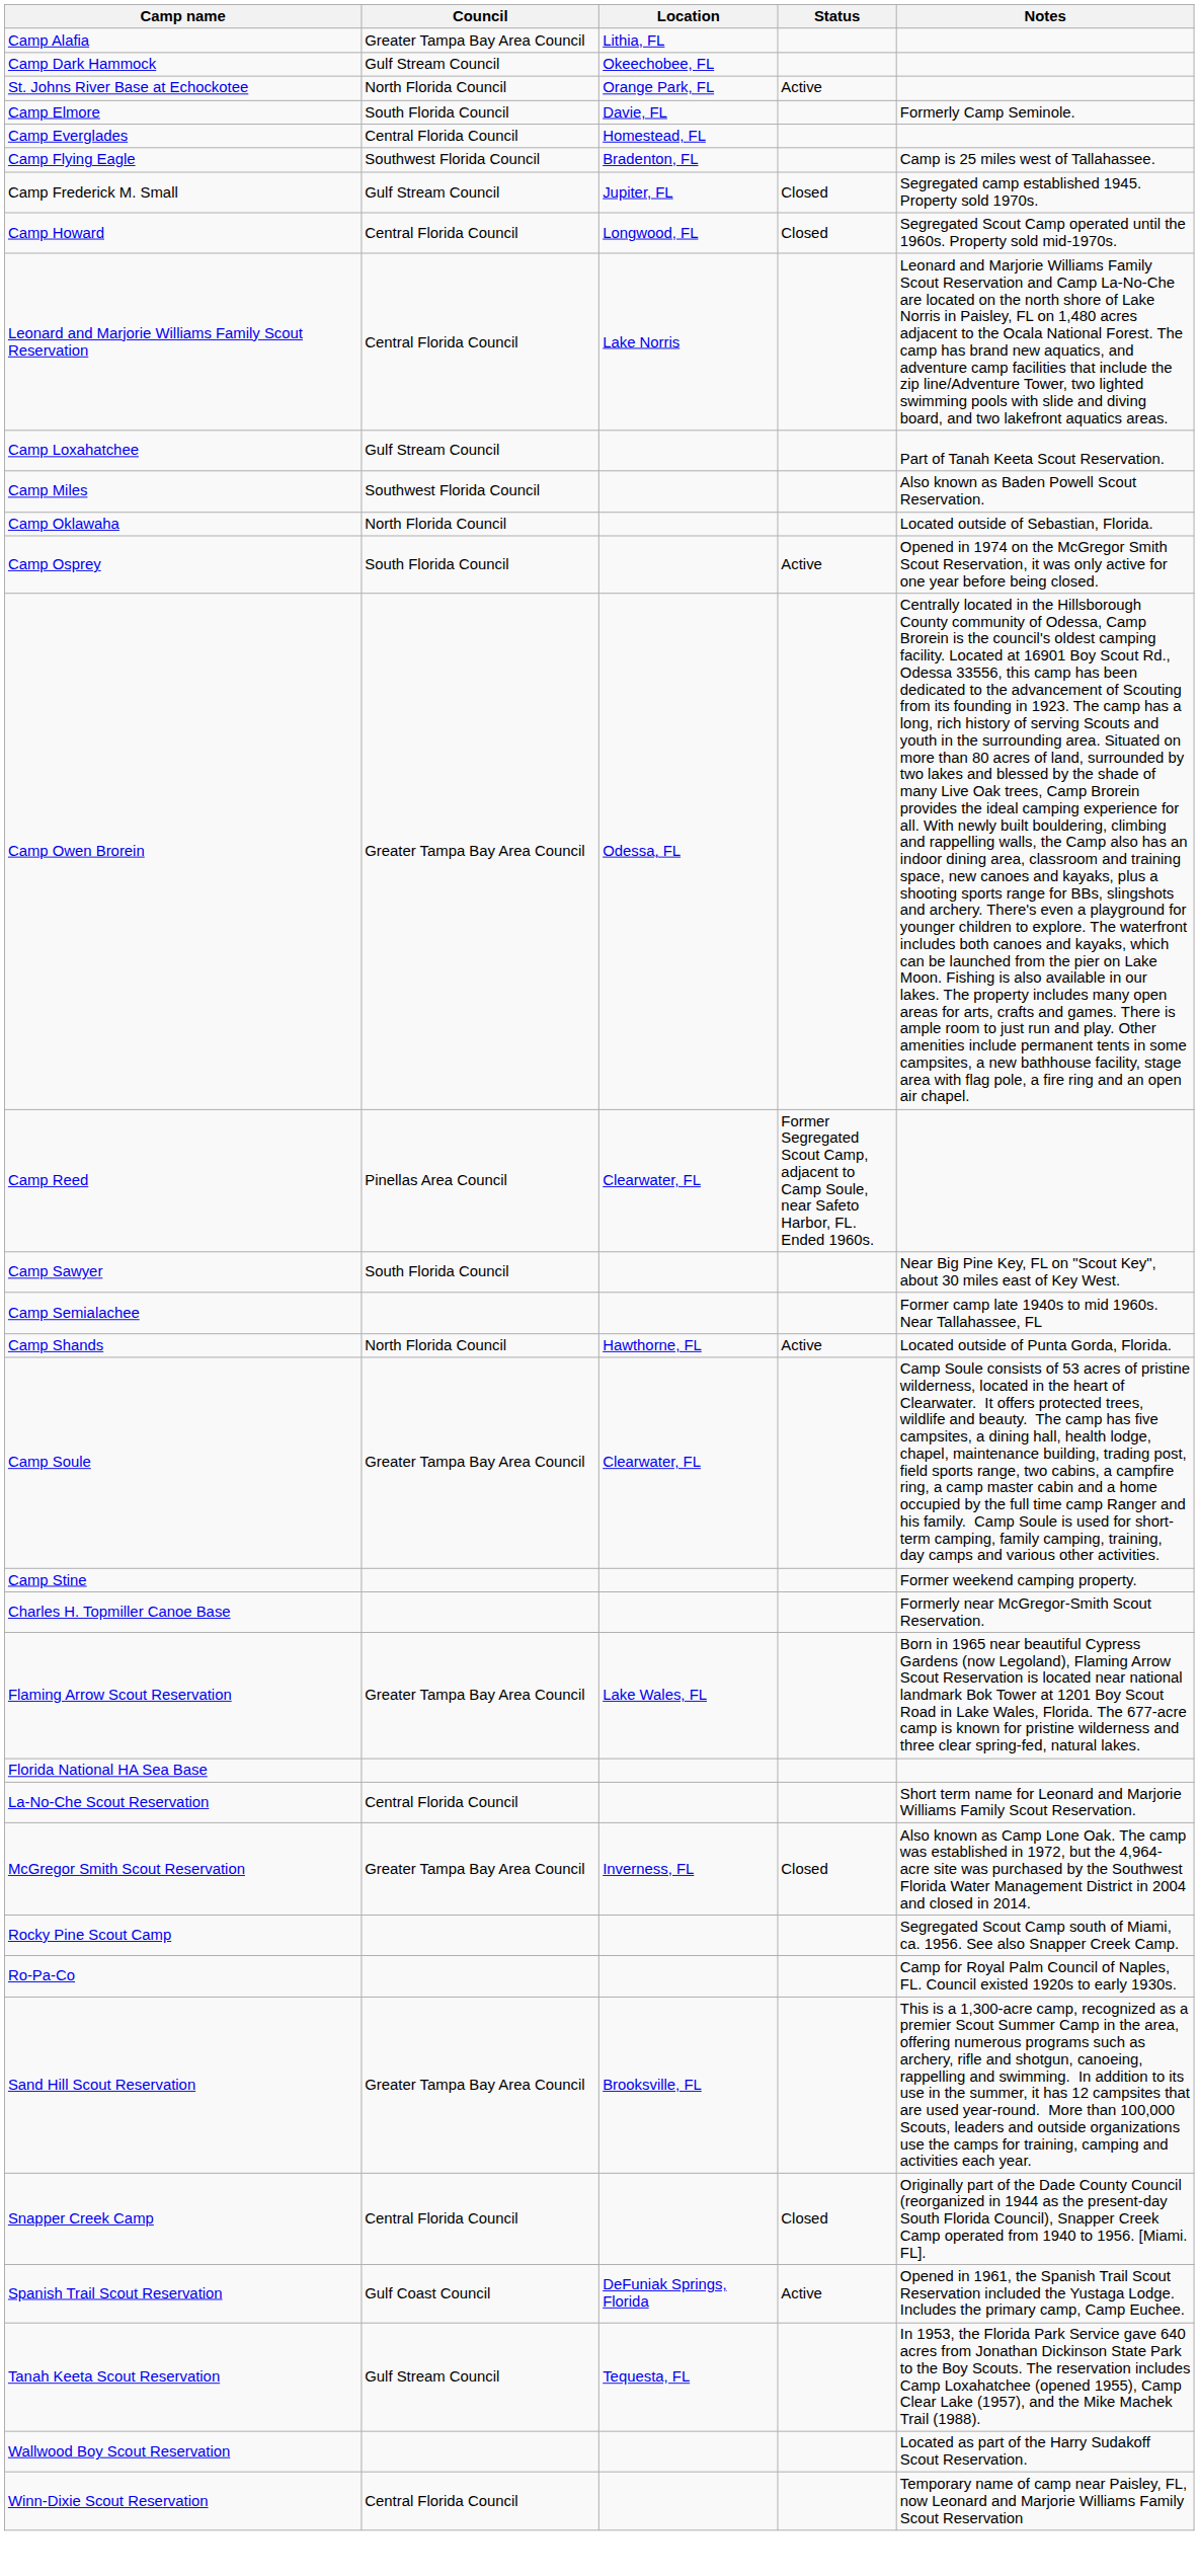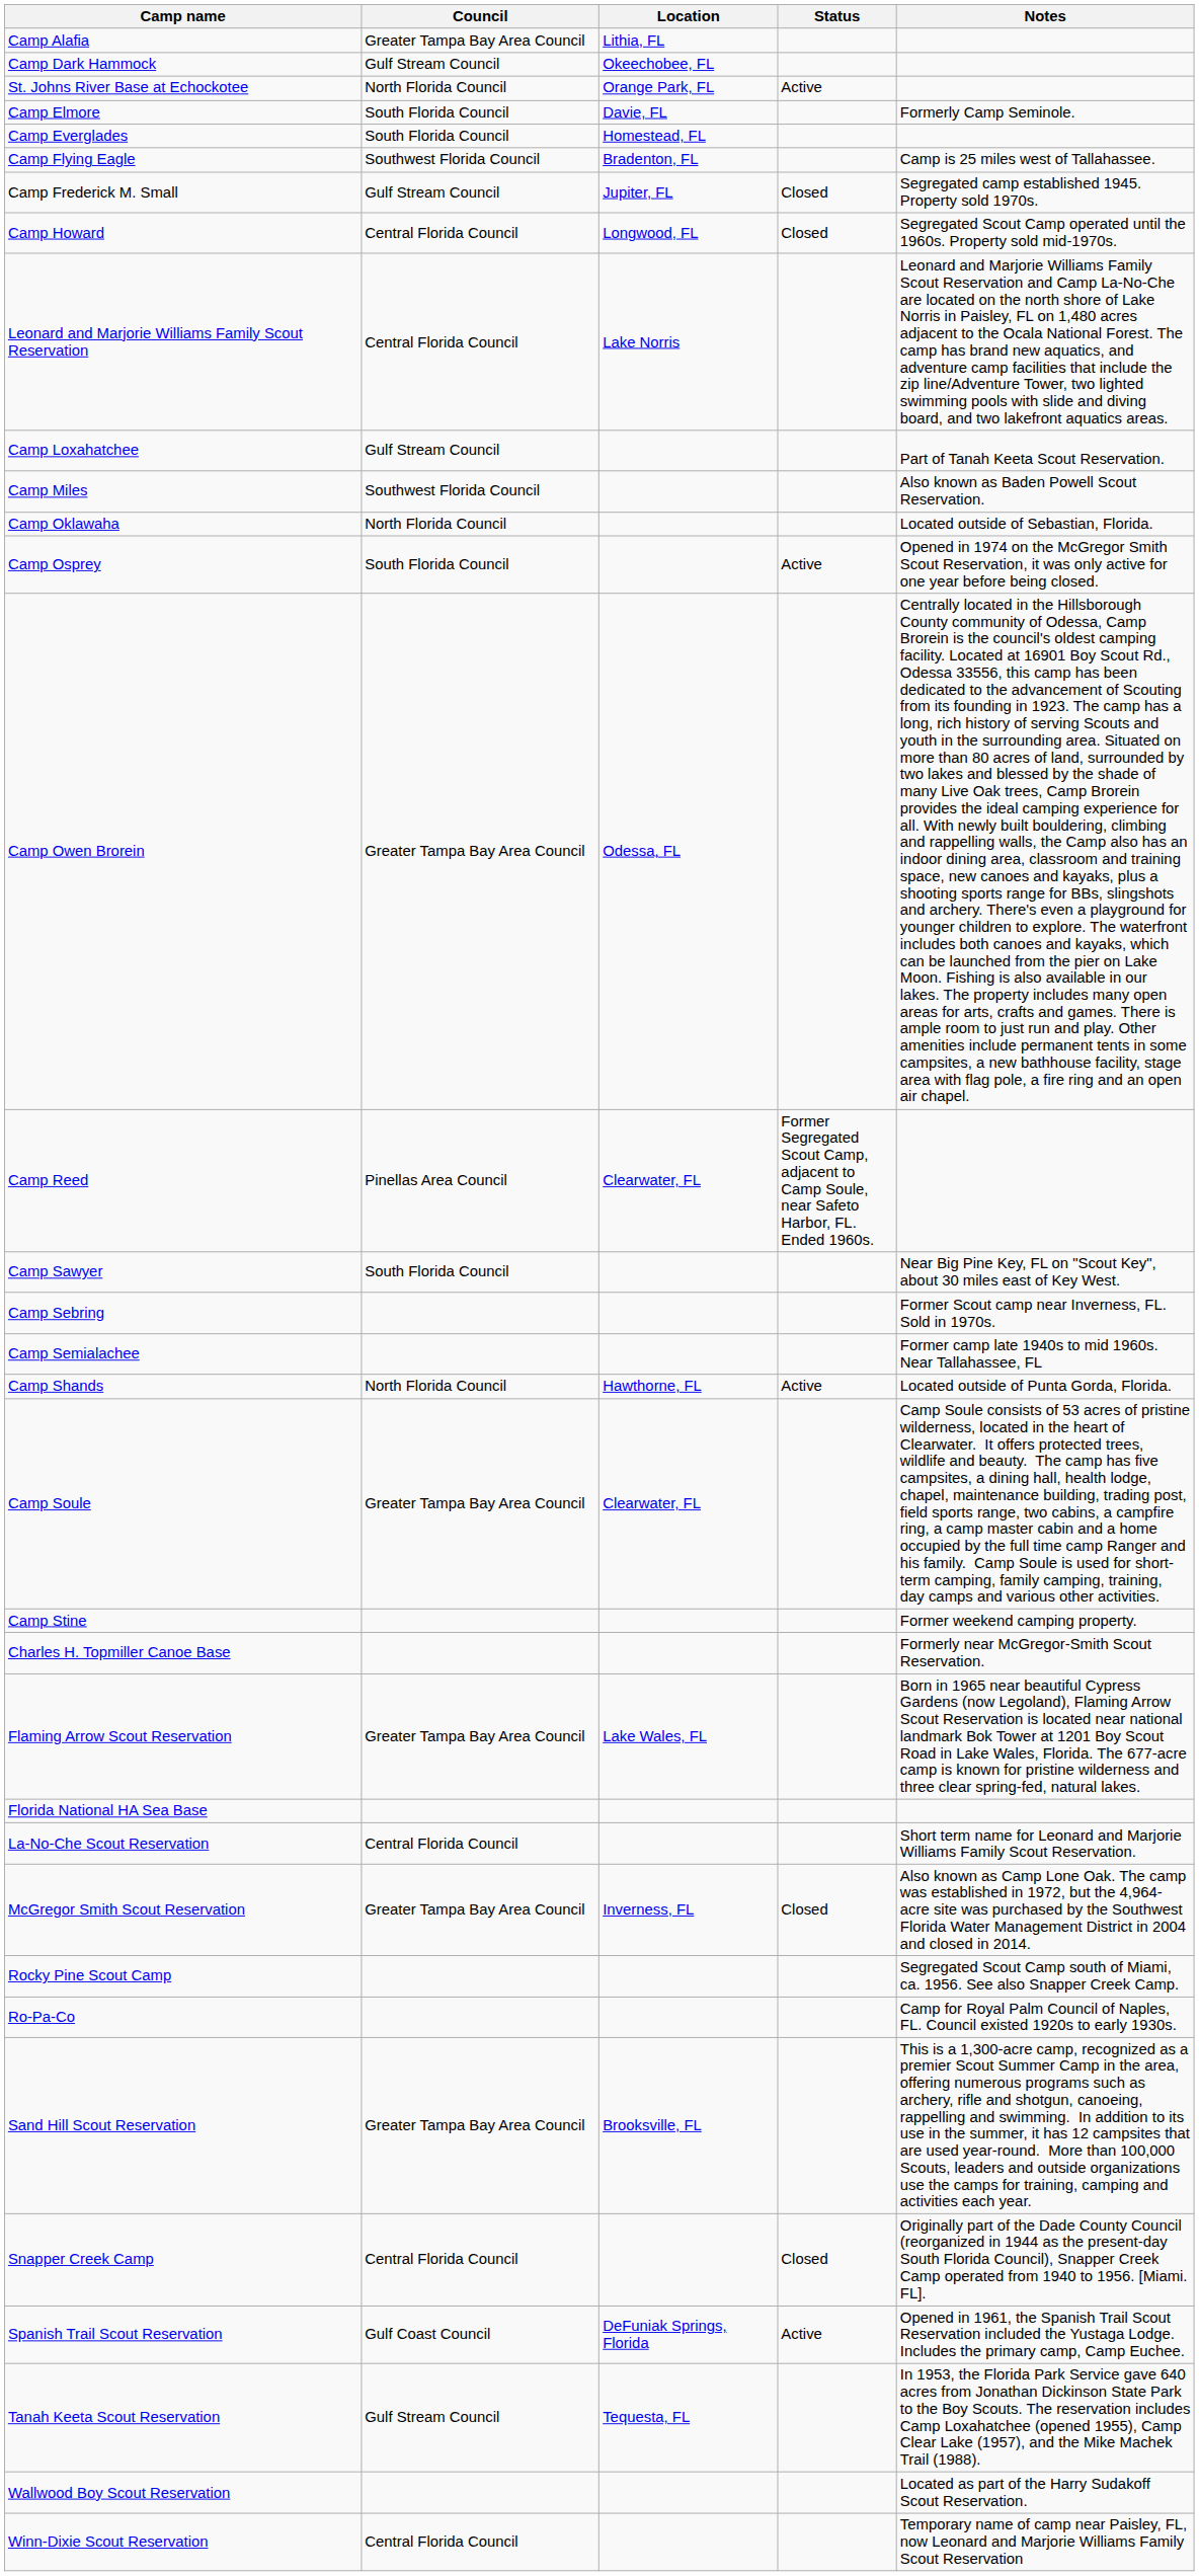 <table class="wikitable sortable" border="1" width="100%">
 <tr>
 <th scope="col" width="30%">Camp name</th>
 <th scope="col" width="20%">Council</th>
 <th scope="col" width="15%">Location</th>
 <th scope="col" width="10%">Status</th>
 <th scope="col" width="25%"  class="unsortable">Notes</th>
 </tr>
 <tr>
 <td><a href='#'>Camp Alafia</a></td>
 <td>Greater Tampa Bay Area Council</td>
 <td><a href='#'>Lithia, FL</a></td>
 <td></td>
 <td></td>
 </tr>
 <tr>
 <td><a href='#'>Camp Dark Hammock</a></td>
 <td>Gulf Stream Council</td>
 <td><a href='#'>Okeechobee, FL</a></td>
 <td></td>
 <td></td>
 </tr>
 <tr>
 <td><a href='#'>St. Johns River Base at Echockotee</a></td>
 <td>North Florida Council</td>
 <td><a href='#'>Orange Park, FL</a></td>
 <td>Active</td>
 <td></td>
 </tr>
 <tr>
 <td><a href='#'>Camp Elmore</a></td>
 <td>South Florida Council</td>
 <td><a href='#'>Davie, FL</a></td>
 <td></td>
 <td>Formerly Camp Seminole.</td>
 </tr>
 <tr>
 <td><a href='#'>Camp Everglades</a></td>
-<td>Central Florida Council</td>
+<td>South Florida Council</td>
 <td><a href='#'>Homestead, FL</a></td>
 <td></td>
 <td></td>
 </tr>
 <tr>
 <td><a href='#'>Camp Flying Eagle</a></td>
 <td>Southwest Florida Council</td>
 <td><a href='#'>Bradenton, FL</a></td>
 <td></td>
 <td>Camp is 25 miles west of Tallahassee.</td>
 </tr>
 <tr>
 <td>Camp Frederick M. Small</td>
 <td>Gulf Stream Council</td>
 <td><a href='#'>Jupiter, FL</a></td>
 <td>Closed</td>
 <td>Segregated camp established 1945. Property sold 1970s.</td>
 </tr>
 <tr>
 <td><a href='#'>Camp Howard</a></td>
 <td>Central Florida Council</td>
 <td><a href='#'>Longwood, FL</a></td>
 <td>Closed</td>
 <td>Segregated Scout Camp operated until the 1960s. Property sold mid-1970s.</td>
 </tr>
 <tr>
 <td><a href='#'>Leonard and Marjorie Williams Family Scout Reservation</a></td>
 <td>Central Florida Council</td>
 <td><a href='#'>Lake Norris</a></td>
 <td></td>
 <td>Leonard and Marjorie Williams Family Scout Reservation and Camp La-No-Che are located on the north shore of Lake Norris in Paisley, FL on 1,480 acres adjacent to the Ocala National Forest. The camp has brand new aquatics, and adventure camp facilities that include the zip line/Adventure Tower, two lighted swimming pools with slide and diving board, and two lakefront aquatics areas.</td>
 </tr>
 <tr>
 <td><a href='#'>Camp Loxahatchee</a></td>
 <td>Gulf Stream Council</td>
 <td></td>
 <td></td>
 <td><br>Part of Tanah Keeta Scout Reservation.</td>
 </tr>
 <tr>
 <td><a href='#'>Camp Miles</a></td>
 <td>Southwest Florida Council</td>
 <td></td>
 <td></td>
 <td>Also known as Baden Powell Scout Reservation.</td>
 </tr>
 <tr>
 <td><a href='#'>Camp Oklawaha</a></td>
 <td>North Florida Council</td>
 <td></td>
 <td></td>
 <td>Located outside of Sebastian, Florida.</td>
 </tr>
 <tr>
 <td><a href='#'>Camp Osprey</a></td>
 <td>South Florida Council</td>
 <td></td>
 <td>Active</td>
 <td>Opened in 1974 on the McGregor Smith Scout Reservation, it was only active for one year before being closed.</td>
 </tr>
 <tr>
 <td><a href='#'>Camp Owen Brorein</a></td>
 <td>Greater Tampa Bay Area Council</td>
 <td><a href='#'>Odessa, FL</a></td>
 <td></td>
 <td>Centrally located in the Hillsborough County community of Odessa, Camp Brorein is the council's oldest camping facility. Located at 16901 Boy Scout Rd., Odessa 33556, this camp has been dedicated to the advancement of Scouting from its founding in 1923. The camp has a long, rich history of serving Scouts and youth in the surrounding area. Situated on more than 80 acres of land, surrounded by two lakes and blessed by the shade of many Live Oak trees, Camp Brorein provides the ideal camping experience for all. With newly built bouldering, climbing and rappelling walls, the Camp also has an indoor dining area, classroom and training space, new canoes and kayaks, plus a shooting sports range for BBs, slingshots and archery. There's even a playground for younger children to explore. The waterfront includes both canoes and kayaks, which can be launched from the pier on Lake Moon. Fishing is also available in our lakes. The property includes many open areas for arts, crafts and games. There is ample room to just run and play. Other amenities include permanent tents in some campsites, a new bathhouse facility, stage area with flag pole, a fire ring and an open air chapel.</td>
 </tr>
 <tr>
 <td><a href='#'>Camp Reed</a></td>
 <td>Pinellas Area Council</td>
 <td><a href='#'>Clearwater, FL</a></td>
 <td>Former Segregated Scout Camp, adjacent to Camp Soule, near Safeto Harbor, FL. Ended 1960s.</td>
 <td></td>
 </tr>
 <tr>
 <td><a href='#'>Camp Sawyer</a></td>
 <td>South Florida Council</td>
 <td></td>
 <td></td>
 <td>Near Big Pine Key, FL on "Scout Key", about 30 miles east of Key West.</td>
+</tr>
+<tr>
+<td><a href='#'>Camp Sebring</a></td>
+<td></td>
+<td></td>
+<td></td>
+<td>Former Scout camp near Inverness, FL. Sold in 1970s.</td>
 </tr>
 <tr>
 <td><a href='#'>Camp Semialachee</a></td>
 <td></td>
 <td></td>
 <td></td>
 <td>Former camp late  1940s to mid 1960s. Near Tallahassee, FL</td>
 </tr>
 <tr>
 <td><a href='#'>Camp Shands</a></td>
 <td>North Florida Council</td>
 <td><a href='#'>Hawthorne, FL</a></td>
 <td>Active</td>
 <td>Located outside of Punta Gorda, Florida.</td>
 </tr>
 <tr>
 <td><a href='#'>Camp Soule</a></td>
 <td>Greater Tampa Bay Area Council</td>
 <td><a href='#'>Clearwater, FL</a></td>
 <td></td>
 <td>Camp Soule consists of 53 acres of pristine wilderness, located in the heart of Clearwater.  It offers protected trees, wildlife and beauty.  The camp has five campsites, a dining hall, health lodge, chapel, maintenance building, trading post, field sports range, two cabins, a campfire ring, a camp master cabin and a home occupied by the full time camp Ranger and his family.  Camp Soule is used for short-term camping, family camping, training, day camps and various other activities.</td>
 </tr>
 <tr>
 <td><a href='#'>Camp Stine</a></td>
 <td></td>
 <td></td>
 <td></td>
 <td>Former weekend camping property.</td>
 </tr>
 <tr>
 <td><a href='#'>Charles H. Topmiller Canoe Base</a></td>
 <td></td>
 <td></td>
 <td></td>
 <td>Formerly near McGregor-Smith Scout Reservation.</td>
 </tr>
 <tr>
 <td><a href='#'>Flaming Arrow Scout Reservation</a></td>
 <td>Greater Tampa Bay Area Council</td>
 <td><a href='#'>Lake Wales, FL</a></td>
 <td></td>
 <td>Born in 1965 near beautiful Cypress Gardens (now Legoland), Flaming Arrow Scout Reservation is located near national landmark Bok Tower at 1201 Boy Scout Road in Lake Wales, Florida. The 677-acre camp is known for pristine wilderness and three clear spring-fed, natural lakes.</td>
 </tr>
 <tr>
 <td><a href='#'>Florida National HA Sea Base</a></td>
 <td></td>
 <td></td>
 <td></td>
 <td></td>
 </tr>
 <tr>
 <td><a href='#'>La-No-Che Scout Reservation</a></td>
 <td>Central Florida Council</td>
 <td></td>
 <td></td>
 <td>Short term name for Leonard and Marjorie Williams Family Scout Reservation.</td>
 </tr>
 <tr>
 <td><a href='#'>McGregor Smith Scout Reservation</a></td>
 <td>Greater Tampa Bay Area Council</td>
 <td><a href='#'>Inverness, FL</a></td>
 <td>Closed</td>
 <td>Also known as Camp Lone Oak. The camp was established in 1972, but the 4,964-acre site was purchased by the Southwest Florida Water Management District in 2004 and closed in 2014.</td>
 </tr>
 <tr>
 <td><a href='#'>Rocky Pine Scout Camp</a></td>
 <td></td>
 <td></td>
 <td></td>
 <td>Segregated Scout Camp south of Miami, ca. 1956. See also Snapper Creek Camp.</td>
 </tr>
 <tr>
 <td><a href='#'>Ro-Pa-Co</a></td>
 <td></td>
 <td></td>
 <td></td>
 <td>Camp for Royal Palm Council of Naples, FL. Council existed 1920s to early 1930s.</td>
 </tr>
 <tr>
 <td><a href='#'>Sand Hill Scout Reservation</a></td>
 <td>Greater Tampa Bay Area Council</td>
 <td><a href='#'>Brooksville, FL</a></td>
 <td></td>
 <td>This is a 1,300-acre camp, recognized as a premier Scout Summer Camp in the area, offering numerous programs such as archery, rifle and shotgun, canoeing, rappelling and swimming.  In addition to its use in the summer, it has 12 campsites that are used year-round.  More than 100,000 Scouts, leaders and outside organizations use the camps for training, camping and activities each year.</td>
 </tr>
 <tr>
 <td><a href='#'>Snapper Creek Camp</a></td>
 <td>Central Florida Council</td>
 <td></td>
 <td>Closed</td>
 <td>Originally part of the Dade County Council (reorganized in 1944 as the present-day South Florida Council),  Snapper Creek Camp operated from 1940 to 1956.  [Miami. FL].</td>
 </tr>
 <tr>
 <td><a href='#'>Spanish Trail Scout Reservation</a></td>
 <td>Gulf Coast Council</td>
 <td><a href='#'>DeFuniak Springs, Florida</a></td>
 <td>Active</td>
 <td>Opened in 1961, the Spanish Trail Scout Reservation included the Yustaga Lodge. Includes the primary camp, Camp Euchee.</td>
 </tr>
 <tr>
 <td><a href='#'>Tanah Keeta Scout Reservation</a></td>
 <td>Gulf Stream Council</td>
 <td><a href='#'>Tequesta, FL</a></td>
 <td></td>
 <td>In 1953, the Florida Park Service gave 640 acres from Jonathan Dickinson State Park to the Boy Scouts. The reservation includes Camp Loxahatchee (opened 1955), Camp Clear Lake (1957), and the Mike Machek Trail (1988).</td>
 </tr>
 <tr>
 <td><a href='#'>Wallwood Boy Scout Reservation</a></td>
 <td></td>
 <td></td>
 <td></td>
 <td>Located as part of the Harry Sudakoff Scout Reservation.</td>
 </tr>
 <tr>
 <td><a href='#'>Winn-Dixie Scout Reservation</a></td>
 <td>Central Florida Council</td>
 <td></td>
 <td></td>
 <td>Temporary name of camp near Paisley, FL, now Leonard and Marjorie Williams Family Scout Reservation</td>
 </tr>
 </table>
